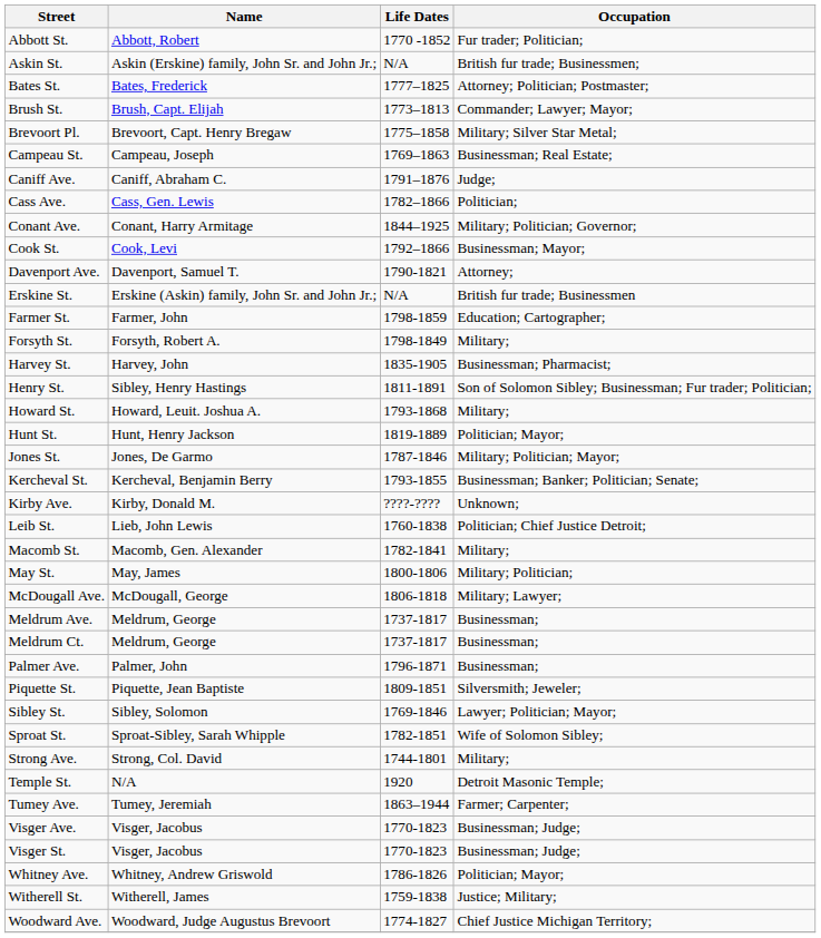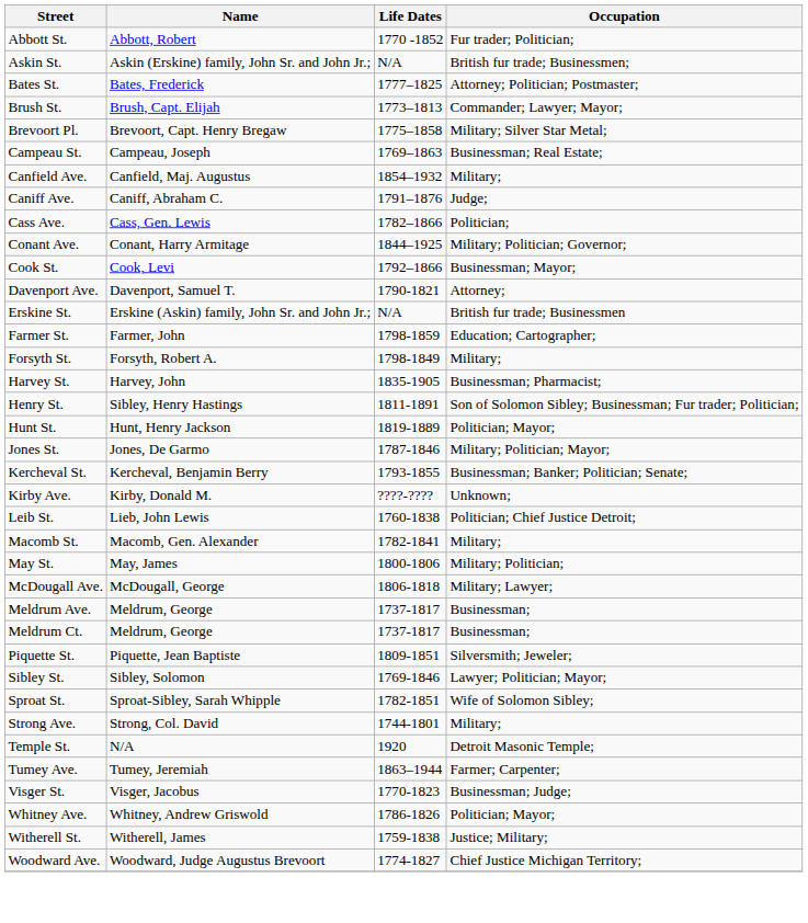 <table class="wikitable sortable">
 <tr>
 <th>Street</th>
 <th>Name</th>
 <th>Life Dates</th>
 <th>Occupation</th>
 </tr>
 <tr>
 <td>Abbott St.</td>
 <td><a href='#'>Abbott, Robert</a></td>
 <td>1770 -1852</td>
 <td>Fur trader; Politician;</td>
 </tr>
 <tr>
 <td>Askin St.</td>
 <td>Askin (Erskine) family, John Sr. and John Jr.;</td>
 <td>N/A</td>
 <td>British fur trade; Businessmen;</td>
 </tr>
 <tr>
 <td>Bates St.</td>
 <td><a href='#'>Bates, Frederick</a></td>
 <td>1777–1825</td>
 <td>Attorney; Politician; Postmaster;</td>
 </tr>
 <tr>
 <td>Brush St.</td>
 <td><a href='#'>Brush, Capt. Elijah</a></td>
 <td>1773–1813</td>
 <td>Commander; Lawyer; Mayor;</td>
 </tr>
 <tr>
 <td>Brevoort Pl.</td>
 <td>Brevoort, Capt. Henry Bregaw</td>
 <td>1775–1858</td>
 <td>Military; Silver Star Metal;</td>
 </tr>
 <tr>
 <td>Campeau St.</td>
 <td>Campeau, Joseph</td>
 <td>1769–1863</td>
 <td>Businessman; Real Estate;</td>
+</tr>
+<tr>
+<td>Canfield Ave.</td>
+<td>Canfield, Maj. Augustus</td>
+<td>1854–1932</td>
+<td>Military;</td>
 </tr>
 <tr>
 <td>Caniff Ave.</td>
 <td>Caniff, Abraham C.</td>
 <td>1791–1876</td>
 <td>Judge;</td>
 </tr>
 <tr>
 <td>Cass Ave.</td>
 <td><a href='#'>Cass, Gen. Lewis</a></td>
 <td>1782–1866</td>
 <td>Politician;</td>
 </tr>
 <tr>
 <td>Conant Ave.</td>
 <td>Conant, Harry Armitage</td>
 <td>1844–1925</td>
 <td>Military; Politician; Governor;</td>
 </tr>
 <tr>
 <td>Cook St.</td>
 <td><a href='#'>Cook, Levi</a></td>
 <td>1792–1866</td>
 <td>Businessman; Mayor;</td>
 </tr>
 <tr>
 <td>Davenport Ave.</td>
 <td>Davenport, Samuel T.</td>
 <td>1790-1821</td>
 <td>Attorney;</td>
 </tr>
 <tr>
 <td>Erskine St.</td>
 <td>Erskine (Askin) family, John Sr. and John Jr.;</td>
 <td>N/A</td>
 <td>British fur trade; Businessmen</td>
 </tr>
 <tr>
 <td>Farmer St.</td>
 <td>Farmer, John</td>
 <td>1798-1859</td>
 <td>Education; Cartographer;</td>
 </tr>
 <tr>
 <td>Forsyth St.</td>
 <td>Forsyth, Robert A.</td>
 <td>1798-1849</td>
 <td>Military;</td>
 </tr>
 <tr>
 <td>Harvey St.</td>
 <td>Harvey, John</td>
 <td>1835-1905</td>
 <td>Businessman; Pharmacist;</td>
 </tr>
 <tr>
 <td>Henry St.</td>
 <td>Sibley, Henry Hastings</td>
 <td>1811-1891</td>
 <td>Son of Solomon Sibley; Businessman; Fur trader; Politician;</td>
 </tr>
 <tr>
-<td>Howard St.</td>
-<td>Howard, Leuit. Joshua A.</td>
-<td>1793-1868</td>
-<td>Military;</td>
-</tr>
-<tr>
 <td>Hunt St.</td>
 <td>Hunt, Henry Jackson</td>
 <td>1819-1889</td>
 <td>Politician; Mayor;</td>
 </tr>
 <tr>
 <td>Jones St.</td>
 <td>Jones, De Garmo</td>
 <td>1787-1846</td>
 <td>Military; Politician; Mayor;</td>
 </tr>
 <tr>
 <td>Kercheval St.</td>
 <td>Kercheval, Benjamin Berry</td>
 <td>1793-1855</td>
 <td>Businessman; Banker; Politician; Senate;</td>
 </tr>
 <tr>
 <td>Kirby Ave.</td>
 <td>Kirby, Donald M.</td>
 <td>????-????</td>
 <td>Unknown;</td>
 </tr>
 <tr>
 <td>Leib St.</td>
 <td>Lieb, John Lewis</td>
 <td>1760-1838</td>
 <td>Politician; Chief Justice Detroit;</td>
 </tr>
 <tr>
 <td>Macomb St.</td>
 <td>Macomb, Gen. Alexander</td>
 <td>1782-1841</td>
 <td>Military;</td>
 </tr>
 <tr>
 <td>May St.</td>
 <td>May, James</td>
 <td>1800-1806</td>
 <td>Military; Politician;</td>
 </tr>
 <tr>
 <td>McDougall Ave.</td>
 <td>McDougall, George</td>
 <td>1806-1818</td>
 <td>Military; Lawyer;</td>
 </tr>
 <tr>
 <td>Meldrum Ave.</td>
 <td>Meldrum, George</td>
 <td>1737-1817</td>
 <td>Businessman;</td>
 </tr>
 <tr>
 <td>Meldrum Ct.</td>
 <td>Meldrum, George</td>
 <td>1737-1817</td>
 <td>Businessman;</td>
 </tr>
 <tr>
-<td>Palmer Ave.</td>
-<td>Palmer, John</td>
-<td>1796-1871</td>
-<td>Businessman;</td>
-</tr>
-<tr>
 <td>Piquette St.</td>
 <td>Piquette, Jean Baptiste</td>
 <td>1809-1851</td>
 <td>Silversmith; Jeweler;</td>
 </tr>
 <tr>
 <td>Sibley St.</td>
 <td>Sibley, Solomon</td>
 <td>1769-1846</td>
 <td>Lawyer; Politician; Mayor;</td>
 </tr>
 <tr>
 <td>Sproat St.</td>
 <td>Sproat-Sibley, Sarah Whipple</td>
 <td>1782-1851</td>
 <td>Wife of Solomon Sibley;</td>
 </tr>
 <tr>
 <td>Strong Ave.</td>
 <td>Strong, Col. David</td>
 <td>1744-1801</td>
 <td>Military;</td>
 </tr>
 <tr>
 <td>Temple St.</td>
 <td>N/A</td>
 <td>1920</td>
 <td>Detroit Masonic Temple;</td>
 </tr>
 <tr>
 <td>Tumey Ave.</td>
 <td>Tumey, Jeremiah</td>
 <td>1863–1944</td>
 <td>Farmer; Carpenter;</td>
 </tr>
 <tr>
-<td>Visger Ave.</td>
-<td>Visger, Jacobus</td>
-<td>1770-1823</td>
-<td>Businessman; Judge;</td>
-</tr>
-<tr>
 <td>Visger St.</td>
 <td>Visger, Jacobus</td>
 <td>1770-1823</td>
 <td>Businessman; Judge;</td>
 </tr>
 <tr>
 <td>Whitney Ave.</td>
 <td>Whitney, Andrew Griswold</td>
 <td>1786-1826</td>
 <td>Politician; Mayor;</td>
 </tr>
 <tr>
 <td>Witherell St.</td>
 <td>Witherell, James</td>
 <td>1759-1838</td>
 <td>Justice; Military;</td>
 </tr>
 <tr>
 <td>Woodward Ave.</td>
 <td>Woodward, Judge Augustus Brevoort</td>
 <td>1774-1827</td>
 <td>Chief Justice Michigan Territory;</td>
 </tr>
 <tr>
 </tr>
 </table>
